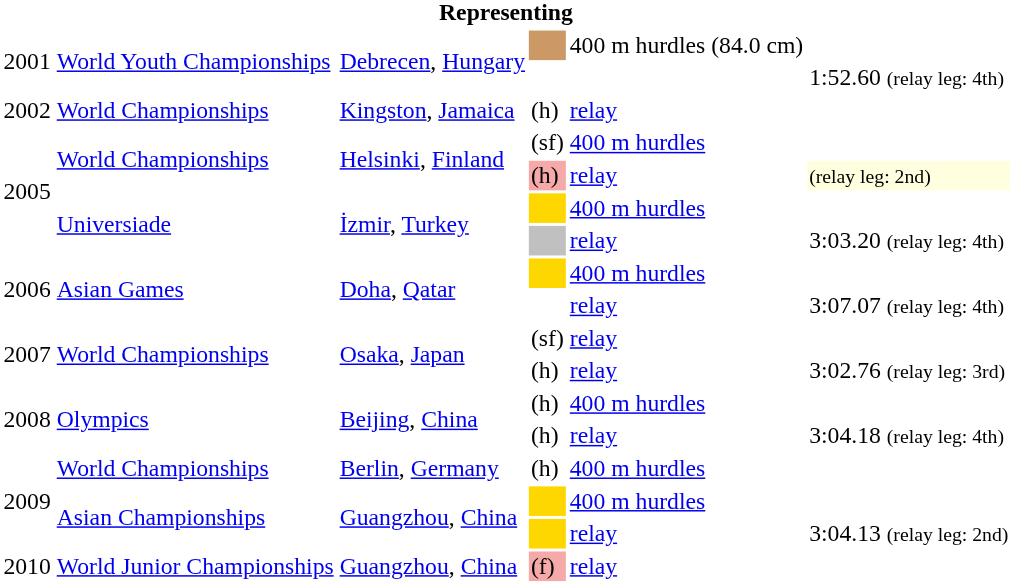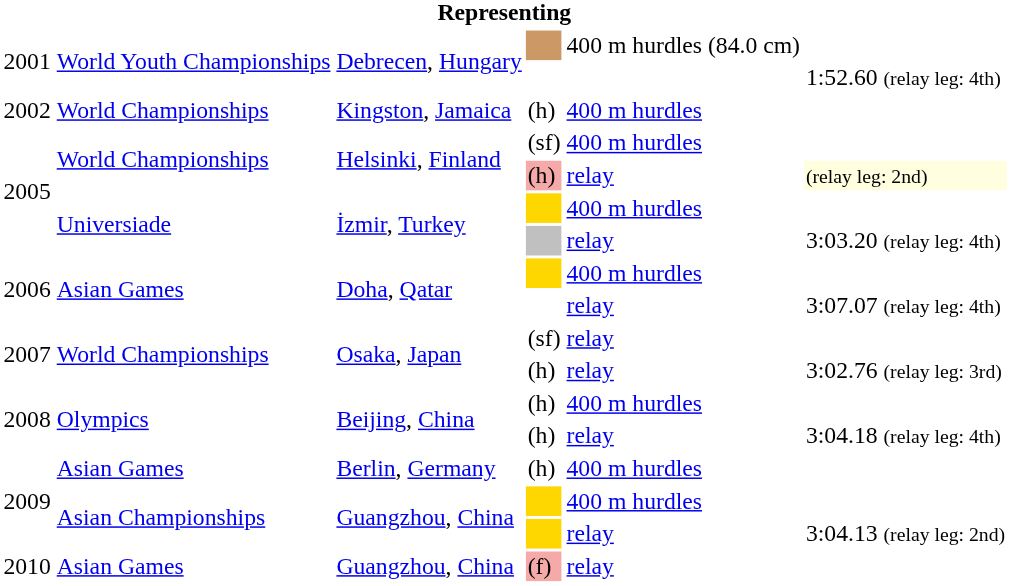 <table>
 <tr>
 <th colspan="6">Representing </th>
 </tr>
 <tr>
 <td rowspan=2>2001</td>
 <td rowspan=2><a href='#'>World Youth Championships</a></td>
 <td rowspan=2><a href='#'>Debrecen</a>, <a href='#'>Hungary</a></td>
 <td bgcolor=cc9966></td>
 <td>400 m hurdles (84.0 cm)</td>
 <td></td>
 </tr>
 <tr>
 <td></td>
 <td></td>
 <td>1:52.60 <small>(relay leg: 4th)</small></td>
 </tr>
 <tr>
 <td>2002</td>
 <td><a href='#'>World Championships</a></td>
 <td><a href='#'>Kingston</a>, <a href='#'>Jamaica</a></td>
 <td> (h)</td>
-<td><a href='#'> relay</a></td>
+<td><a href='#'>400 m hurdles</a></td>
 <td></td>
 </tr>
 <tr>
 <td rowspan=4>2005</td>
 <td rowspan=2><a href='#'>World Championships</a></td>
 <td rowspan=2><a href='#'>Helsinki</a>, <a href='#'>Finland</a></td>
 <td> (sf)</td>
 <td><a href='#'>400 m hurdles</a></td>
 <td></td>
 </tr>
 <tr>
 <td style="background:#F5A9A9;"> (h)</td>
 <td><a href='#'> relay</a></td>
 <td style="background: lightyellow;"> <small>(relay leg: 2nd)</small></td>
 </tr>
 <tr>
 <td rowspan=2><a href='#'>Universiade</a></td>
 <td rowspan=2><a href='#'>İzmir</a>, <a href='#'>Turkey</a></td>
 <td bgcolor="gold"></td>
 <td><a href='#'>400 m hurdles</a></td>
 <td></td>
 </tr>
 <tr>
 <td bgcolor="silver"></td>
 <td><a href='#'> relay</a></td>
 <td>3:03.20 <small>(relay leg: 4th)</small> <strong></strong></td>
 </tr>
 <tr>
 <td rowspan=2>2006</td>
 <td rowspan=2><a href='#'>Asian Games</a></td>
 <td rowspan=2><a href='#'>Doha</a>, <a href='#'>Qatar</a></td>
 <td bgcolor="gold"></td>
 <td><a href='#'>400 m hurdles</a></td>
 <td></td>
 </tr>
 <tr>
 <td></td>
 <td><a href='#'> relay</a></td>
 <td>3:07.07 <small>(relay leg: 4th)</small></td>
 </tr>
 <tr>
 <td rowspan=2>2007</td>
 <td rowspan=2><a href='#'>World Championships</a></td>
 <td rowspan=2><a href='#'>Osaka</a>, <a href='#'>Japan</a></td>
 <td> (sf)</td>
 <td><a href='#'> relay</a></td>
 <td></td>
 </tr>
 <tr>
 <td> (h)</td>
 <td><a href='#'> relay</a></td>
 <td>3:02.76 <small>(relay leg: 3rd)</small></td>
 </tr>
 <tr>
 <td rowspan=2>2008</td>
 <td rowspan=2><a href='#'>Olympics</a></td>
 <td rowspan=2><a href='#'>Beijing</a>, <a href='#'>China</a></td>
 <td> (h)</td>
 <td><a href='#'>400 m hurdles</a></td>
 <td></td>
 </tr>
 <tr>
 <td> (h)</td>
 <td><a href='#'> relay</a></td>
 <td>3:04.18 <small>(relay leg: 4th)</small></td>
 </tr>
 <tr>
 <td rowspan=3>2009</td>
-<td><a href='#'>World Championships</a></td>
+<td><a href='#'>Asian Games</a></td>
 <td><a href='#'>Berlin</a>, <a href='#'>Germany</a></td>
 <td> (h)</td>
 <td><a href='#'>400 m hurdles</a></td>
 <td></td>
 </tr>
 <tr>
 <td rowspan=2><a href='#'>Asian Championships</a></td>
 <td rowspan=2><a href='#'>Guangzhou</a>, <a href='#'>China</a></td>
 <td bgcolor="gold"></td>
 <td><a href='#'>400 m hurdles</a></td>
 <td></td>
 </tr>
 <tr>
 <td bgcolor="gold"></td>
 <td><a href='#'> relay</a></td>
 <td>3:04.13 <small>(relay leg: 2nd)</small></td>
 </tr>
 <tr>
 <td>2010</td>
-<td><a href='#'>World Junior Championships</a></td>
+<td><a href='#'>Asian Games</a></td>
 <td><a href='#'>Guangzhou</a>, <a href='#'>China</a></td>
 <td style="background:#F5A9A9;"> (f)</td>
 <td><a href='#'> relay</a></td>
 <td></td>
 </tr>
 <tr>
 </tr>
 </table>
